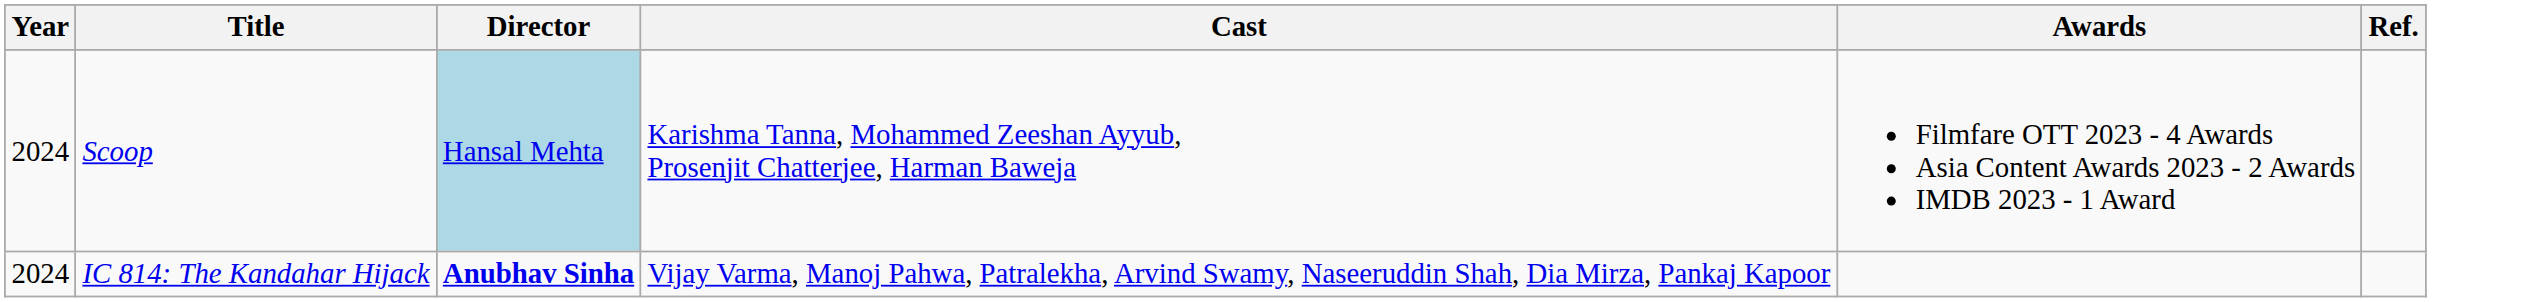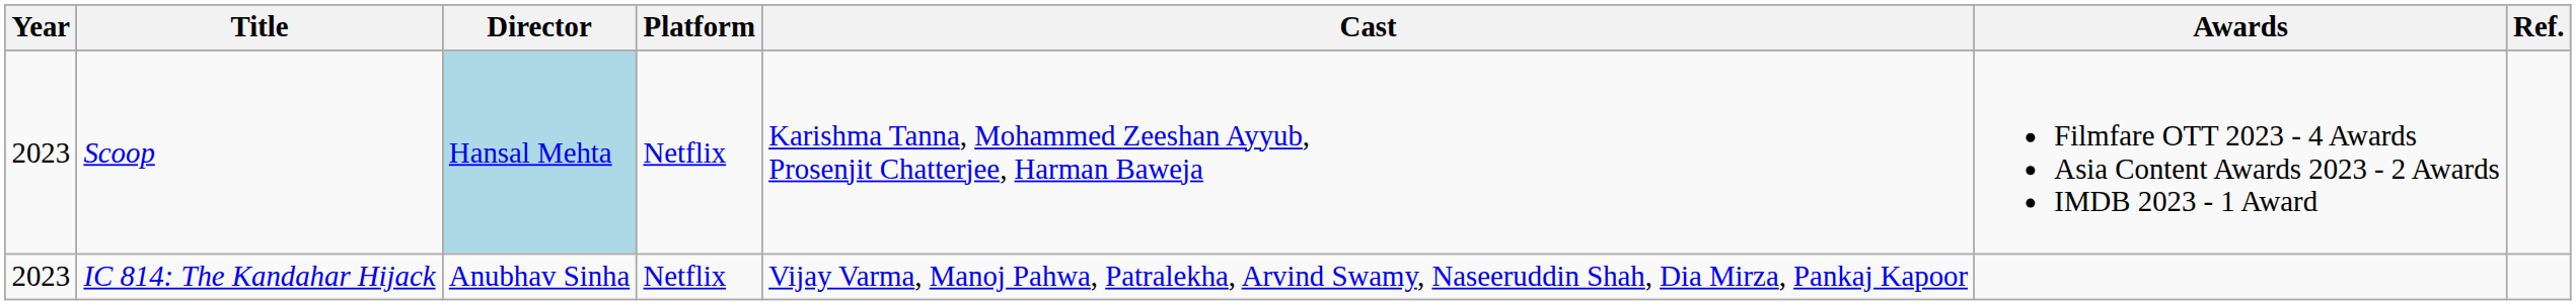 <table class="wikitable sortable">
 <tr>
 <th>Year</th>
 <th>Title</th>
 <th>Director</th>
+<th>Platform</th>
 <th>Cast</th>
 <th>Awards</th>
 <th>Ref.</th>
 </tr>
 <tr>
-<td>2024</td>
+<td>2023</td>
 <td><em><a href='#'>Scoop</a></em></td>
 <td style="background: lightblue;"><a href='#'>Hansal Mehta</a></td>
+<td><a href='#'>Netflix</a></td>
 <td><a href='#'>Karishma Tanna</a>, <a href='#'>Mohammed Zeeshan Ayyub</a>,<br><a href='#'>Prosenjit Chatterjee</a>, <a href='#'>Harman Baweja</a></td>
 <td><br><ul><li>Filmfare OTT 2023 - 4 Awards</li><li>Asia Content Awards 2023 - 2 Awards</li><li>IMDB 2023 - 1 Award</li></ul></td>
 <td></td>
 </tr>
 <tr>
-<td>2024</td>
+<td>2023</td>
 <td><em><a href='#'>IC 814: The Kandahar Hijack</a></em></td>
-<td><strong><a href='#'>Anubhav Sinha</a></strong></td>
+<td><a href='#'>Anubhav Sinha</a></td>
+<td><a href='#'>Netflix</a></td>
 <td><a href='#'>Vijay Varma</a>, <a href='#'>Manoj Pahwa</a>, <a href='#'>Patralekha</a>, <a href='#'>Arvind Swamy</a>, <a href='#'>Naseeruddin Shah</a>, <a href='#'>Dia Mirza</a>, <a href='#'>Pankaj Kapoor</a></td>
 <td></td>
 <td></td>
 </tr>
 </table>
